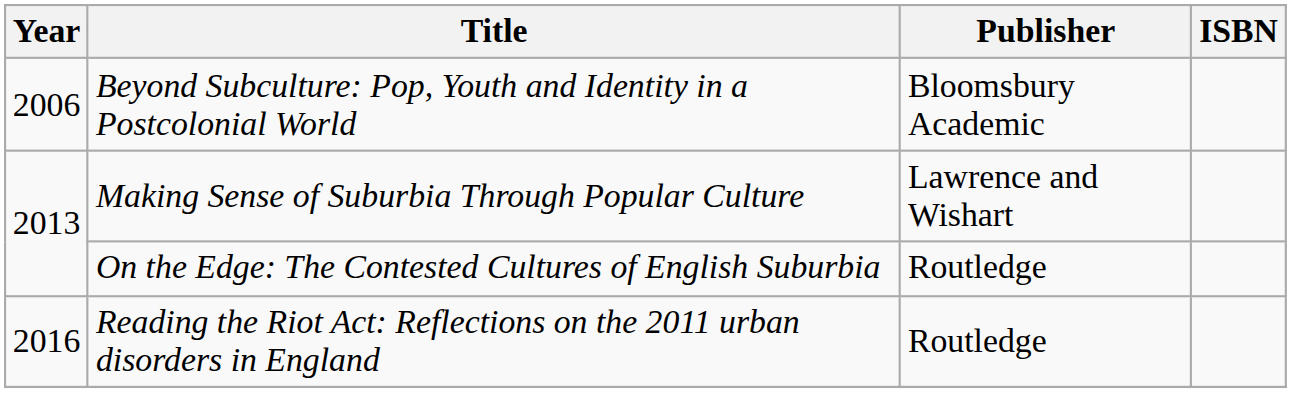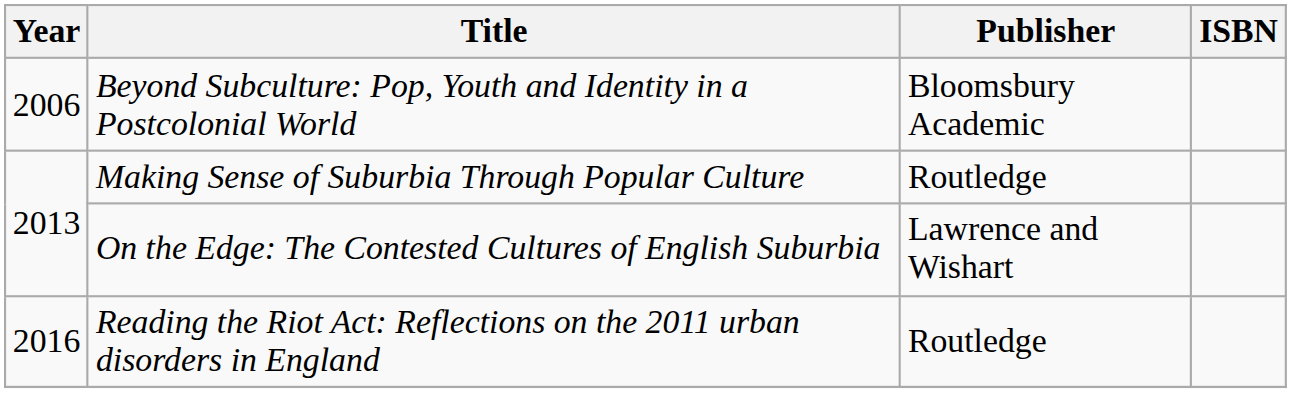 <table class="wikitable sortable">
 <tr>
 <th>Year</th>
 <th>Title</th>
 <th>Publisher</th>
 <th>ISBN</th>
 </tr>
 <tr>
 <td rowspan="1">2006</td>
 <td><em> Beyond Subculture: Pop, Youth and Identity in a Postcolonial World</em></td>
 <td>Bloomsbury Academic</td>
 <td></td>
 </tr>
 <tr>
 <td rowspan="2">2013</td>
 <td><em>Making Sense of Suburbia Through Popular Culture</em></td>
-<td>Lawrence and Wishart</td>
+<td>Routledge</td>
 <td></td>
 </tr>
 <tr>
 <td><em>On the Edge: The Contested Cultures of English Suburbia</em></td>
-<td>Routledge</td>
+<td>Lawrence and Wishart</td>
 <td></td>
 </tr>
 <tr>
 <td rowspan="1">2016</td>
 <td><em>Reading the Riot Act: Reflections on the 2011 urban disorders in England</em></td>
 <td>Routledge</td>
 <td></td>
 </tr>
 <tr>
 </tr>
 </table>
